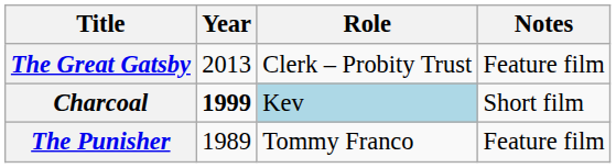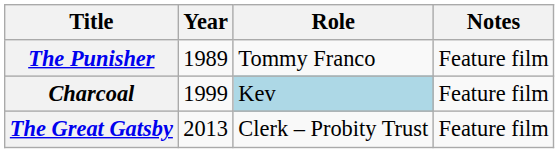 <table class="wikitable plainrowheaders sortable">
 <tr>
 <th scope="col">Title</th>
 <th scope="col">Year</th>
 <th scope="col">Role</th>
 <th scope="col" class="unsortable">Notes</th>
 </tr>
 <tr>
+<th scope="row"><em><a href='#'>The Punisher</a></em></th>
+<td>1989</td>
+<td>Tommy Franco</td>
+<td>Feature film</td>
+</tr>
+<tr>
+<th scope="row"><em>Charcoal</em></th>
+<td>1999</td>
+<td style="background: lightblue;">Kev</td>
+<td>Feature film</td>
+</tr>
+<tr>
 <th scope="row"><em><a href='#'>The Great Gatsby</a></em></th>
 <td>2013</td>
 <td>Clerk – Probity Trust</td>
 <td>Feature film</td>
 </tr>
-<tr>
-<th scope="row"><em>Charcoal</em></th>
-<td><strong>1999</strong></td>
-<td style="background: lightblue;">Kev</td>
-<td>Short film</td>
-</tr>
-<tr>
-<th scope="row"><em><a href='#'>The Punisher</a></em></th>
-<td>1989</td>
-<td>Tommy Franco</td>
-<td>Feature film</td>
-</tr>
 </table>
